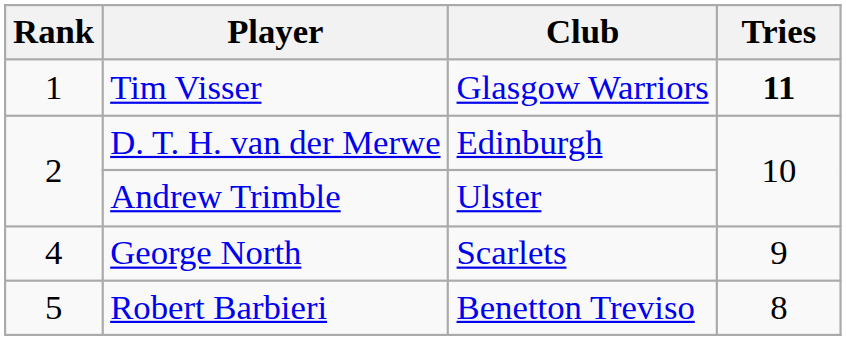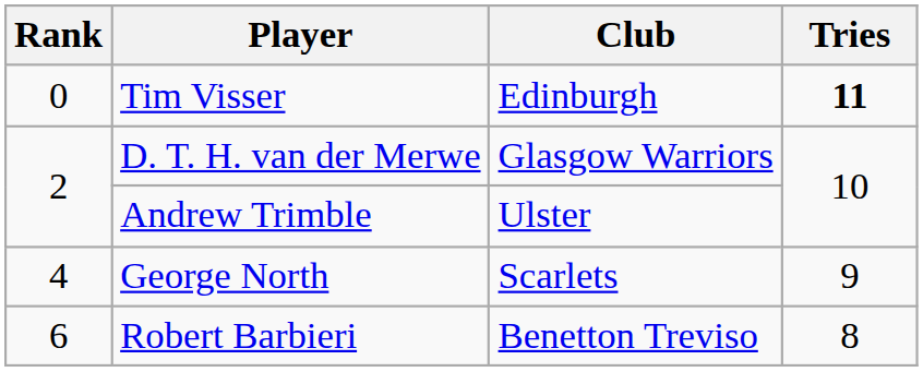 <table class="wikitable">
 <tr>
 <th>Rank</th>
 <th>Player</th>
 <th>Club</th>
 <th style="width:50px;">Tries</th>
 </tr>
 <tr>
-<td style="text-align:center;">1</td>
+<td style="text-align:center;">0</td>
 <td> <a href='#'>Tim Visser</a></td>
-<td> <a href='#'>Glasgow Warriors</a></td>
+<td> <a href='#'>Edinburgh</a></td>
 <td style="text-align:center;"><strong>11</strong></td>
 </tr>
 <tr>
 <td rowspan="2" style="text-align:center;">2</td>
 <td> <a href='#'>D. T. H. van der Merwe</a></td>
-<td> <a href='#'>Edinburgh</a></td>
+<td> <a href='#'>Glasgow Warriors</a></td>
 <td rowspan="2" style="text-align:center;">10</td>
 </tr>
 <tr>
 <td> <a href='#'>Andrew Trimble</a></td>
 <td> <a href='#'>Ulster</a></td>
 </tr>
 <tr>
 <td style="text-align:center;">4</td>
 <td> <a href='#'>George North</a></td>
 <td> <a href='#'>Scarlets</a></td>
 <td style="text-align:center;">9</td>
 </tr>
 <tr>
-<td style="text-align:center;">5</td>
+<td style="text-align:center;">6</td>
 <td> <a href='#'>Robert Barbieri</a></td>
 <td> <a href='#'>Benetton Treviso</a></td>
 <td style="text-align:center;">8</td>
 </tr>
 </table>
